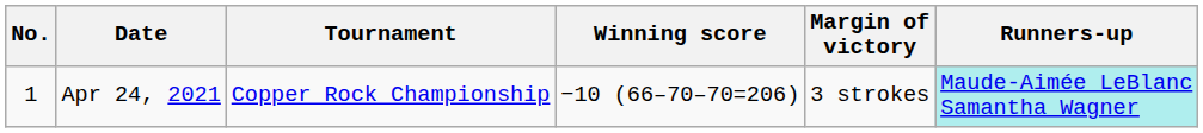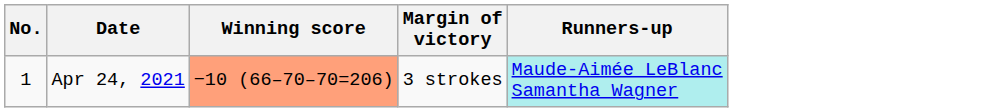 <table class="wikitable" style="font-size:95%;">
 <tr>
 <th>No.</th>
 <th>Date</th>
-<th>Tournament</th>
 <th>Winning score</th>
 <th>Margin of<br>victory</th>
 <th>Runners-up</th>
 </tr>
 <tr>
 <td align=center>1</td>
 <td align=right>Apr 24, <a href='#'>2021</a></td>
-<td><a href='#'>Copper Rock Championship</a></td>
-<td>−10 (66–70–70=206)</td>
+<td style="background: lightsalmon;">−10 (66–70–70=206)</td>
 <td>3 strokes</td>
 <td style="background: paleturquoise;"> <a href='#'>Maude-Aimée LeBlanc</a><br> <a href='#'>Samantha Wagner</a></td>
 </tr>
 </table>
